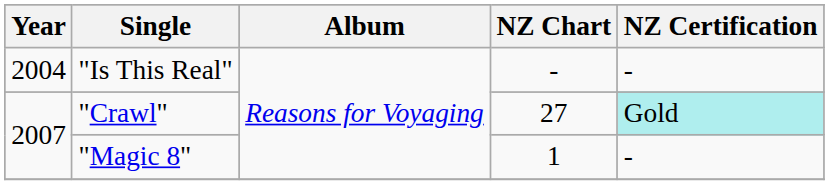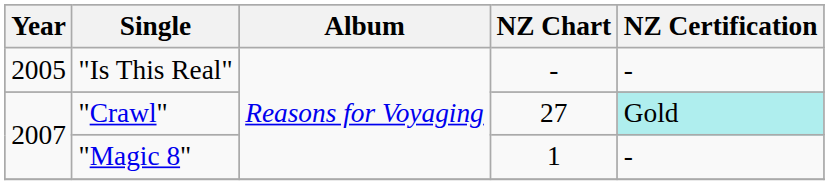 <table class="wikitable">
 <tr>
 <th>Year</th>
 <th>Single</th>
 <th>Album</th>
 <th>NZ Chart</th>
 <th>NZ Certification</th>
 </tr>
 <tr>
-<td>2004</td>
+<td>2005</td>
 <td>"Is This Real"</td>
 <td rowspan="3"><em><a href='#'>Reasons for Voyaging</a></em></td>
 <td align="center">-</td>
 <td>-</td>
 </tr>
 <tr>
 <td rowspan="2">2007</td>
 <td>"<a href='#'>Crawl</a>"</td>
 <td align="center">27</td>
 <td style="background: paleturquoise;">Gold</td>
 </tr>
 <tr>
 <td>"<a href='#'>Magic 8</a>"</td>
 <td align="center">1</td>
 <td>-</td>
 </tr>
 <tr>
 </tr>
 </table>
